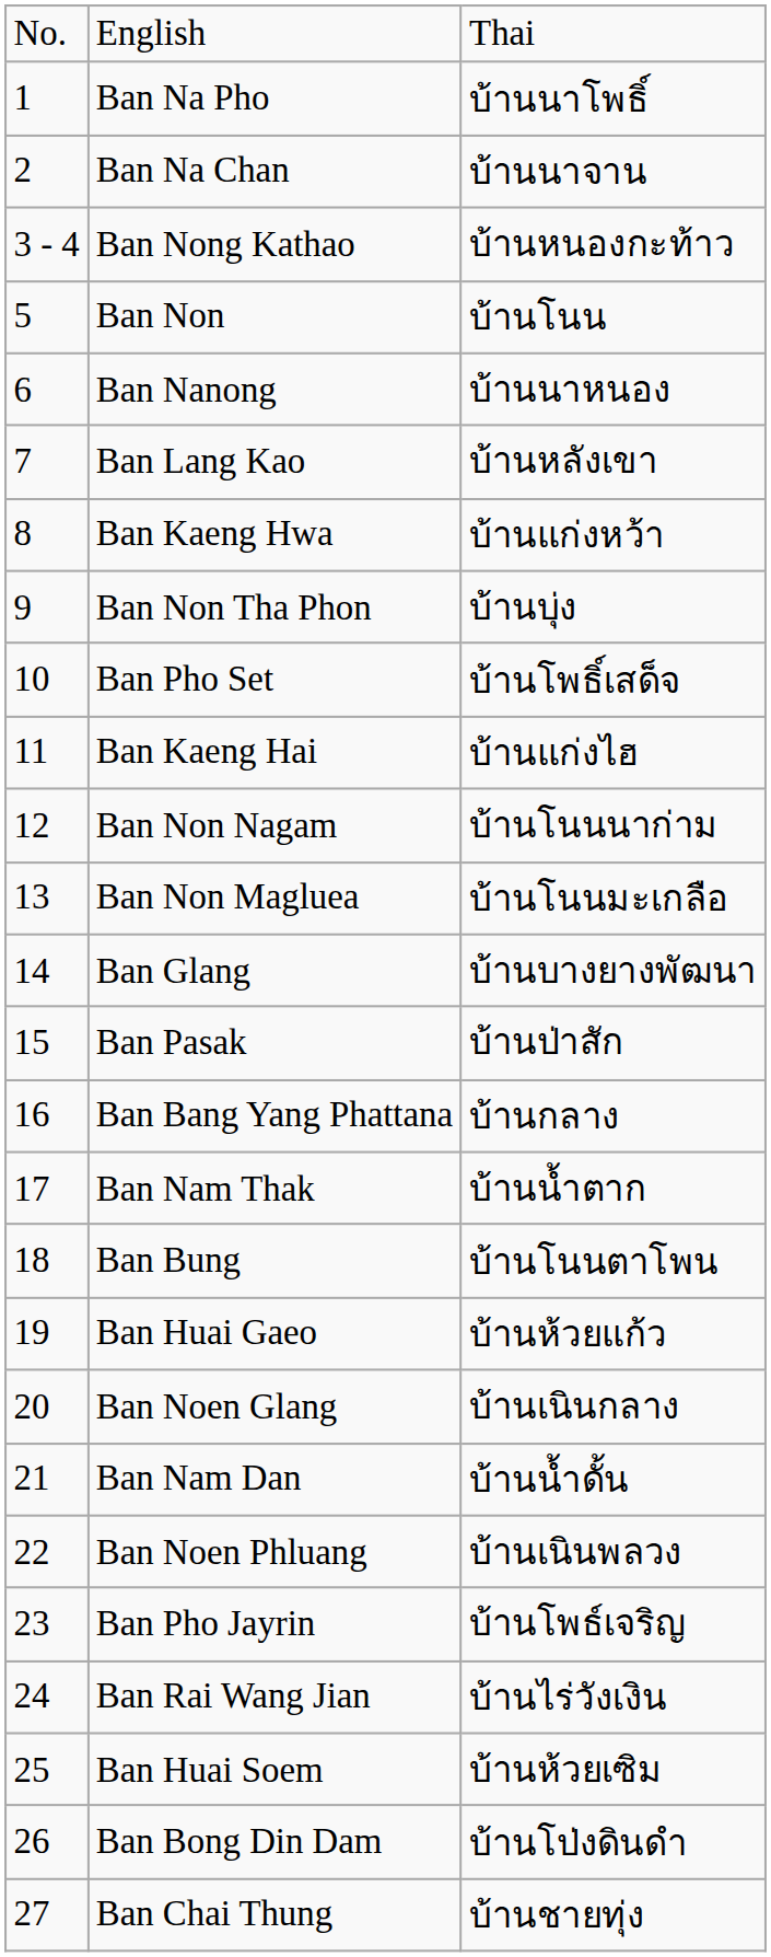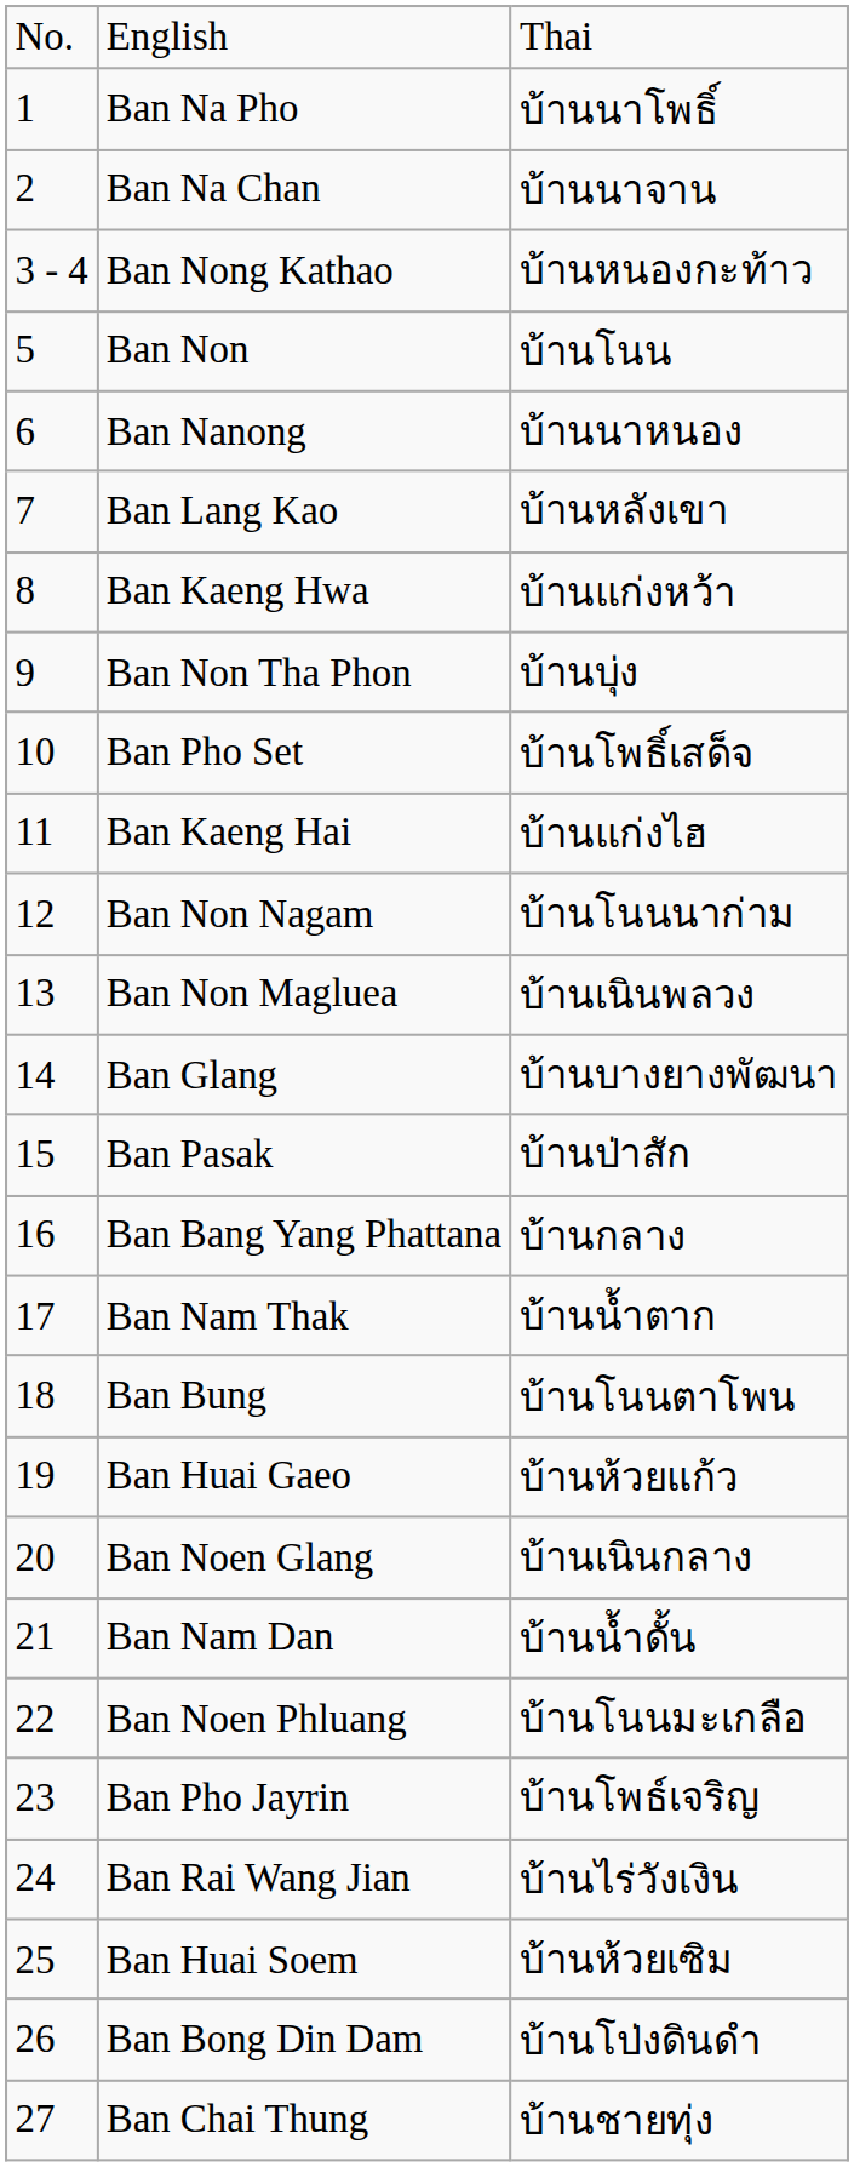 <table class="wikitable">
 <tr>
 <td>No.</td>
 <td>English</td>
 <td>Thai</td>
 </tr>
 <tr>
 <td>1</td>
 <td>Ban Na Pho</td>
 <td>บ้านนาโพธิ์</td>
 </tr>
 <tr>
 <td>2</td>
 <td>Ban Na Chan</td>
 <td>บ้านนาจาน</td>
 </tr>
 <tr>
 <td>3 - 4</td>
 <td>Ban Nong Kathao</td>
 <td>บ้านหนองกะท้าว</td>
 </tr>
 <tr>
 <td>5</td>
 <td>Ban Non</td>
 <td>บ้านโนน</td>
 </tr>
 <tr>
 <td>6</td>
 <td>Ban Nanong</td>
 <td>บ้านนาหนอง</td>
 </tr>
 <tr>
 <td>7</td>
 <td>Ban Lang Kao</td>
 <td>บ้านหลังเขา</td>
 </tr>
 <tr>
 <td>8</td>
 <td>Ban Kaeng Hwa</td>
 <td>บ้านแก่งหว้า</td>
 </tr>
 <tr>
 <td>9</td>
 <td>Ban Non Tha Phon</td>
 <td>บ้านบุ่ง</td>
 </tr>
 <tr>
 <td>10</td>
 <td>Ban Pho Set</td>
 <td>บ้านโพธิ์เสด็จ</td>
 </tr>
 <tr>
 <td>11</td>
 <td>Ban Kaeng Hai</td>
 <td>บ้านแก่งไฮ</td>
 </tr>
 <tr>
 <td>12</td>
 <td>Ban Non Nagam</td>
 <td>บ้านโนนนาก่าม</td>
 </tr>
 <tr>
 <td>13</td>
 <td>Ban Non Magluea</td>
-<td>บ้านโนนมะเกลือ</td>
+<td>บ้านเนินพลวง</td>
 </tr>
 <tr>
 <td>14</td>
 <td>Ban Glang</td>
 <td>บ้านบางยางพัฒนา</td>
 </tr>
 <tr>
 <td>15</td>
 <td>Ban Pasak</td>
 <td>บ้านป่าสัก</td>
 </tr>
 <tr>
 <td>16</td>
 <td>Ban Bang Yang Phattana</td>
 <td>บ้านกลาง</td>
 </tr>
 <tr>
 <td>17</td>
 <td>Ban Nam Thak</td>
 <td>บ้านน้ำตาก</td>
 </tr>
 <tr>
 <td>18</td>
 <td>Ban Bung</td>
 <td>บ้านโนนตาโพน</td>
 </tr>
 <tr>
 <td>19</td>
 <td>Ban Huai Gaeo</td>
 <td>บ้านห้วยแก้ว</td>
 </tr>
 <tr>
 <td>20</td>
 <td>Ban Noen Glang</td>
 <td>บ้านเนินกลาง</td>
 </tr>
 <tr>
 <td>21</td>
 <td>Ban Nam Dan</td>
 <td>บ้านน้ำดั้น</td>
 </tr>
 <tr>
 <td>22</td>
 <td>Ban Noen Phluang</td>
-<td>บ้านเนินพลวง</td>
+<td>บ้านโนนมะเกลือ</td>
 </tr>
 <tr>
 <td>23</td>
 <td>Ban Pho Jayrin</td>
 <td>บ้านโพธ์เจริญ</td>
 </tr>
 <tr>
 <td>24</td>
 <td>Ban Rai Wang Jian</td>
 <td>บ้านไร่วังเงิน</td>
 </tr>
 <tr>
 <td>25</td>
 <td>Ban Huai Soem</td>
 <td>บ้านห้วยเซิม</td>
 </tr>
 <tr>
 <td>26</td>
 <td>Ban Bong Din Dam</td>
 <td>บ้านโป่งดินดำ</td>
 </tr>
 <tr>
 <td>27</td>
 <td>Ban Chai Thung</td>
 <td>บ้านชายทุ่ง</td>
 </tr>
 </table>
